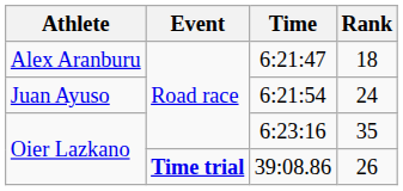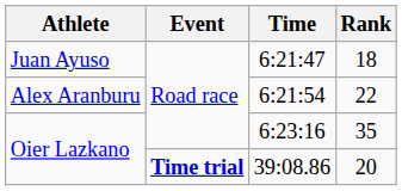 <table class=wikitable style=font-size:95%;text-align:center>
 <tr>
 <th>Athlete</th>
 <th>Event</th>
 <th>Time</th>
 <th>Rank</th>
 </tr>
 <tr align=center>
-<td style="text-align:left;"><a href='#'>Alex Aranburu</a></td>
+<td align=left><a href='#'>Juan Ayuso</a></td>
 <td align=left rowspan=3><a href='#'>Road race</a></td>
 <td>6:21:47</td>
 <td>18</td>
 </tr>
 <tr align=center>
-<td align=left><a href='#'>Juan Ayuso</a></td>
+<td style="text-align:left;"><a href='#'>Alex Aranburu</a></td>
 <td>6:21:54</td>
-<td>24</td>
+<td>22</td>
 </tr>
 <tr align=center>
 <td align=left rowspan="2"><a href='#'>Oier Lazkano</a></td>
 <td>6:23:16</td>
 <td>35</td>
 </tr>
 <tr align=center>
 <td align=left><strong><a href='#'>Time trial</a></strong></td>
 <td>39:08.86</td>
-<td>26</td>
+<td>20</td>
 </tr>
 </table>
